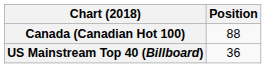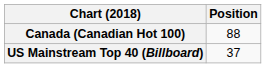 <table class="wikitable sortable plainrowheaders" style="text-align:center">
 <tr>
 <th scope="col">Chart (2018)</th>
 <th scope="col">Position</th>
 </tr>
 <tr>
 <th scope="row">Canada (Canadian Hot 100)</th>
 <td>88</td>
 </tr>
 <tr>
 <th scope="row">US Mainstream Top 40 (<em>Billboard</em>)</th>
-<td>36</td>
+<td>37</td>
 </tr>
 </table>
